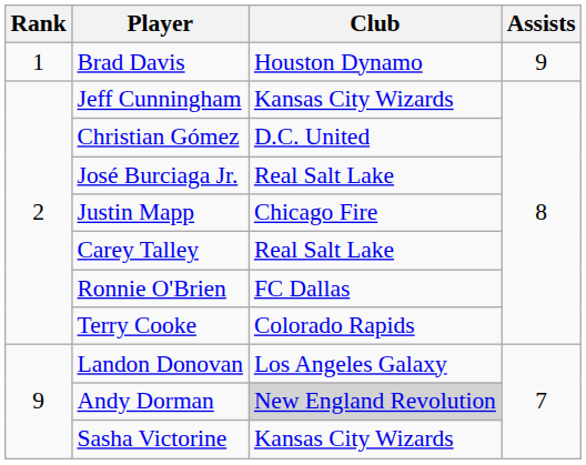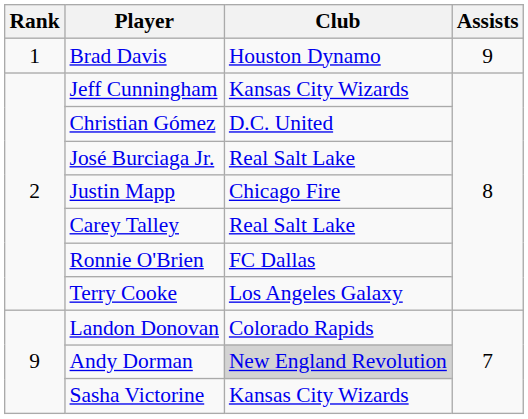 <table class="wikitable" style="text-align:center">
 <tr>
 <th>Rank</th>
 <th>Player</th>
 <th>Club</th>
 <th>Assists</th>
 </tr>
 <tr>
 <td>1</td>
 <td align="left"> <a href='#'>Brad Davis</a></td>
 <td align="left"><a href='#'>Houston Dynamo</a></td>
 <td>9</td>
 </tr>
 <tr>
 <td rowspan="7">2</td>
 <td align="left"> <a href='#'>Jeff Cunningham</a></td>
 <td align="left"><a href='#'>Kansas City Wizards</a></td>
 <td rowspan="7">8</td>
 </tr>
 <tr>
 <td align="left"> <a href='#'>Christian Gómez</a></td>
 <td align="left"><a href='#'>D.C. United</a></td>
 </tr>
 <tr>
 <td align="left"> <a href='#'>José Burciaga Jr.</a></td>
 <td align="left"><a href='#'>Real Salt Lake</a></td>
 </tr>
 <tr>
 <td align="left"> <a href='#'>Justin Mapp</a></td>
 <td align="left"><a href='#'>Chicago Fire</a></td>
 </tr>
 <tr>
 <td align="left"> <a href='#'>Carey Talley</a></td>
 <td align="left"><a href='#'>Real Salt Lake</a></td>
 </tr>
 <tr>
 <td align="left"> <a href='#'>Ronnie O'Brien</a></td>
 <td align="left"><a href='#'>FC Dallas</a></td>
 </tr>
 <tr>
 <td align="left"> <a href='#'>Terry Cooke</a></td>
-<td align="left"><a href='#'>Colorado Rapids</a></td>
+<td align="left"><a href='#'>Los Angeles Galaxy</a></td>
 </tr>
 <tr>
 <td rowspan="3">9</td>
 <td align="left"> <a href='#'>Landon Donovan</a></td>
-<td align="left"><a href='#'>Los Angeles Galaxy</a></td>
+<td align="left"><a href='#'>Colorado Rapids</a></td>
 <td rowspan="3">7</td>
 </tr>
 <tr>
 <td align="left"> <a href='#'>Andy Dorman</a></td>
 <td align="left" style="background: lightgrey;"><a href='#'>New England Revolution</a></td>
 </tr>
 <tr>
 <td align="left"> <a href='#'>Sasha Victorine</a></td>
 <td align="left"><a href='#'>Kansas City Wizards</a></td>
 </tr>
 </table>
